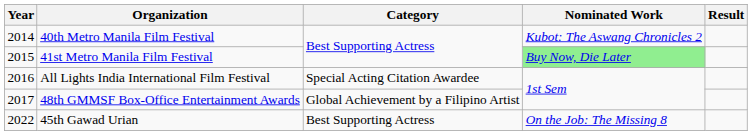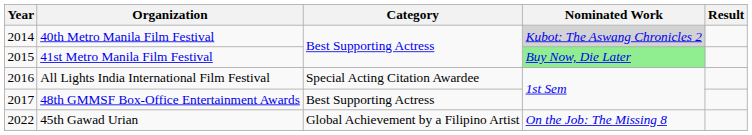 <table class="wikitable sortable">
 <tr>
 <th>Year</th>
 <th>Organization</th>
 <th>Category</th>
 <th>Nominated Work</th>
 <th>Result</th>
 </tr>
 <tr>
 <td>2014</td>
 <td><a href='#'>40th Metro Manila Film Festival</a></td>
 <td rowspan=2><a href='#'>Best Supporting Actress</a></td>
-<td><em><a href='#'>Kubot: The Aswang Chronicles 2</a></em></td>
+<td style="background: lightgrey;"><em><a href='#'>Kubot: The Aswang Chronicles 2</a></em></td>
 <td></td>
 </tr>
 <tr>
 <td>2015</td>
 <td><a href='#'>41st Metro Manila Film Festival</a></td>
 <td style="background: lightgreen;"><em><a href='#'>Buy Now, Die Later</a></em></td>
 <td></td>
 </tr>
 <tr Metro Manila Film Festival 1991. Best Supporting Actress Nominee>
 <td>2016</td>
 <td>All Lights India International Film Festival</td>
 <td>Special Acting Citation Awardee</td>
 <td rowspan="2"><em><a href='#'>1st Sem</a></em></td>
 <td></td>
 </tr>
 <tr>
 <td>2017</td>
 <td><a href='#'>48th GMMSF Box-Office Entertainment Awards</a></td>
-<td>Global Achievement by a Filipino Artist</td>
+<td>Best Supporting Actress</td>
 <td></td>
 </tr>
 <tr>
 <td>2022</td>
 <td>45th Gawad Urian</td>
-<td>Best Supporting Actress</td>
+<td>Global Achievement by a Filipino Artist</td>
 <td><em><a href='#'>On the Job: The Missing 8 </a></em></td>
 <td></td>
 </tr>
 </table>
